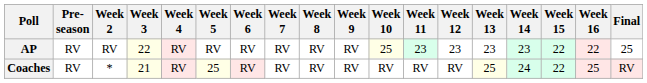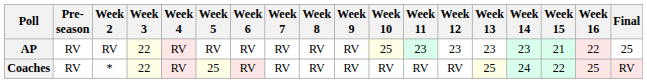 <table class="wikitable" style="white-space:nowrap;font-size:90%">
 <tr>
 <th>Poll</th>
 <th>Pre-<br>season</th>
 <th>Week<br>2</th>
 <th>Week<br>3</th>
 <th>Week<br>4</th>
 <th>Week<br>5</th>
 <th>Week<br>6</th>
 <th>Week<br>7</th>
 <th>Week<br>8</th>
 <th>Week<br>9</th>
 <th>Week<br>10</th>
 <th>Week<br>11</th>
 <th>Week<br>12</th>
 <th>Week<br>13</th>
 <th>Week<br>14</th>
 <th>Week<br>15</th>
 <th>Week<br>16</th>
 <th>Final</th>
 </tr>
 <tr style="text-align:center;">
 <th>AP</th>
 <td style="background:#FFF;">RV</td>
 <td style="background:#FFF;">RV</td>
 <td style="background:#FFFFE6;">22</td>
 <td style="background:#FFE6E6;">RV</td>
 <td style="background:#FFF;">RV</td>
 <td style="background:#FFF;">RV</td>
 <td style="background:#FFF;">RV</td>
 <td style="background:#FFF;">RV</td>
 <td style="background:#FFF;">RV</td>
 <td style="background:#FFFFE6;">25</td>
 <td style="background:#D8FFEB;">23</td>
 <td style="background:#FFF;">23</td>
 <td style="background:#FFF;">23</td>
 <td style="background:#D8FFEB;">23</td>
-<td style="background:#D8FFEB;">22</td>
+<td style="background:#D8FFEB;">21</td>
 <td style="background:#FFE6E6;">22</td>
 <td style="background:#FFF;">25</td>
 </tr>
 <tr style="text-align:center;">
 <th>Coaches</th>
 <td style="background:#FFF;">RV</td>
 <td style="background:#FFF;">*</td>
-<td style="background:#FFFFE6;">21</td>
+<td style="background:#FFFFE6;">22</td>
 <td style="background:#FFE6E6;">RV</td>
 <td style="background:#FFFFE6;">25</td>
 <td style="background:#FFE6E6;">RV</td>
 <td style="background:#FFF;">RV</td>
 <td style="background:#FFF;">RV</td>
 <td style="background:#FFF;">RV</td>
 <td style="background:#FFF;">RV</td>
 <td style="background:#FFF;">RV</td>
 <td style="background:#FFF;">RV</td>
 <td style="background:#FFFFE6;">25</td>
 <td style="background:#D8FFEB;">24</td>
 <td style="background:#D8FFEB;">22</td>
 <td style="background:#FFE6E6;">25</td>
 <td style="background:#FFE6E6;">RV</td>
 </tr>
 </table>
